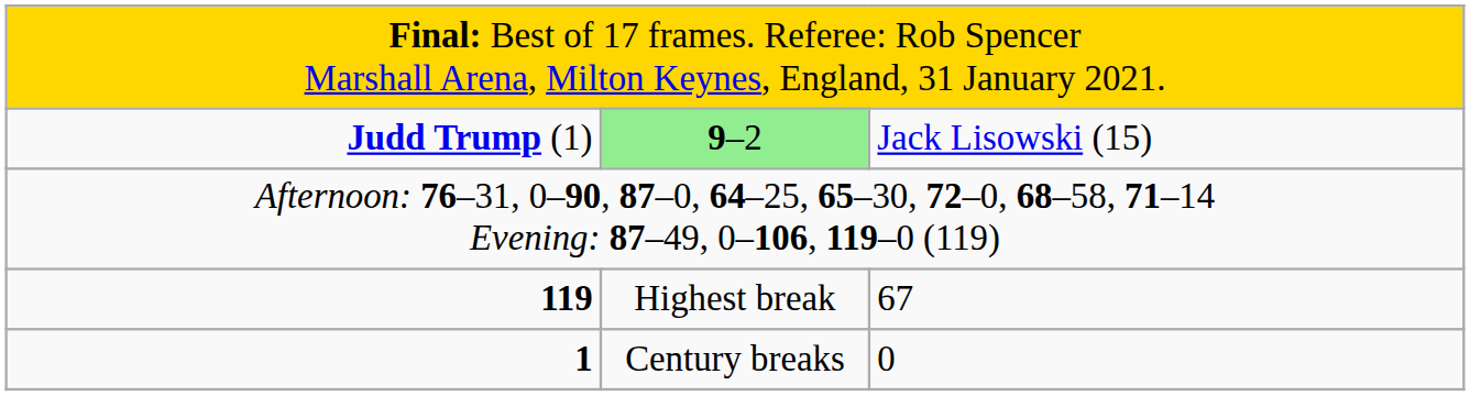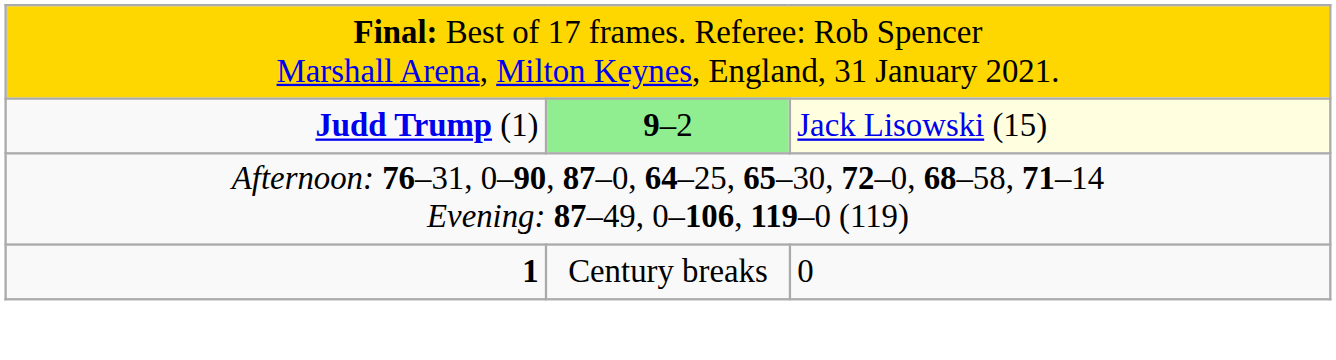 <table class="wikitable" style="font-size: 90%; margin: 1em auto 1em auto;">
 <tr>
 <td colspan = "3" align="center" bgcolor="#ffd700"><strong>Final:</strong> Best of 17 frames. Referee: Rob Spencer<br><a href='#'>Marshall Arena</a>, <a href='#'>Milton Keynes</a>, England, 31 January 2021.</td>
 </tr>
 <tr>
 <td width="230" align="right"><strong><a href='#'>Judd Trump</a></strong> (1)<br></td>
 <td width="100" align="center" style="background: lightgreen;"><strong>9</strong>–2</td>
-<td width="230"><a href='#'>Jack Lisowski</a> (15)<br></td>
+<td width="230" style="background: lightyellow;"><a href='#'>Jack Lisowski</a> (15)<br></td>
 </tr>
 <tr>
 <td colspan="3" align="center" style="font-size: 100%"><em>Afternoon:</em> <strong>76</strong>–31, 0–<strong>90</strong>, <strong>87</strong>–0, <strong>64</strong>–25, <strong>65</strong>–30, <strong>72</strong>–0, <strong>68</strong>–58, <strong>71</strong>–14  <br><em>Evening:</em> <strong>87</strong>–49, 0–<strong>106</strong>, <strong>119</strong>–0 (119)</td>
-</tr>
-<tr>
-<td align="right"><strong>119</strong></td>
-<td align="center">Highest break</td>
-<td>67</td>
 </tr>
 <tr>
 <td align="right"><strong>1</strong></td>
 <td align="center">Century breaks</td>
 <td>0</td>
 </tr>
 </table>
